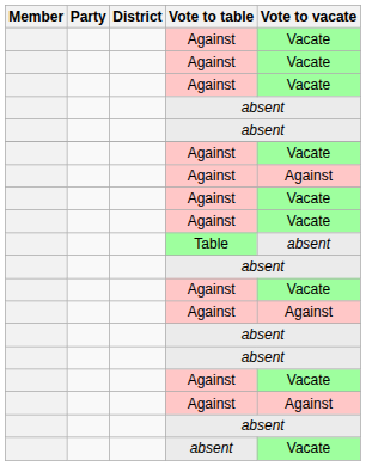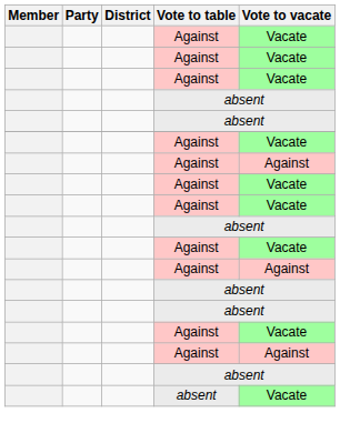 <table class="wikitable sortable plainrowheaders" style="text-align:center">
 <tr>
 <th>Member</th>
 <th>Party</th>
 <th>District</th>
 <th>Vote to table</th>
 <th>Vote to vacate</th>
 </tr>
 <tr>
 <th scope="row"></th>
 <td></td>
 <td></td>
 <td style="background:#FFC7C7">Against</td>
 <td style="background:#9EFF9E">Vacate</td>
 </tr>
 <tr>
 <th scope="row"></th>
 <td></td>
 <td></td>
 <td style="background:#FFC7C7">Against</td>
 <td style="background:#9EFF9E">Vacate</td>
 </tr>
 <tr>
 <th scope="row"></th>
 <td></td>
 <td></td>
 <td style="background:#FFC7C7">Against</td>
 <td style="background:#9EFF9E">Vacate</td>
 </tr>
 <tr>
 <th scope="row"></th>
 <td></td>
 <td></td>
 <td colspan="2" style="background:#EBEBEB"><em>absent</em></td>
 </tr>
 <tr>
 <th scope="row"></th>
 <td></td>
 <td></td>
 <td colspan="2" style="background:#EBEBEB"><em>absent</em></td>
 </tr>
 <tr>
 </tr>
 <tr>
 <th scope="row"></th>
 <td></td>
 <td></td>
 <td style="background:#FFC7C7">Against</td>
 <td style="background:#9EFF9E">Vacate</td>
 </tr>
 <tr>
 <th scope="row"></th>
 <td></td>
 <td></td>
 <td style="background:#FFC7C7">Against</td>
 <td style="background:#FFC7C7">Against</td>
 </tr>
 <tr>
 <th scope="row"></th>
 <td></td>
 <td></td>
 <td style="background:#FFC7C7">Against</td>
 <td style="background:#9EFF9E">Vacate</td>
 </tr>
 <tr>
 <th scope="row"></th>
 <td></td>
 <td></td>
 <td style="background:#FFC7C7">Against</td>
 <td style="background:#9EFF9E">Vacate</td>
 </tr>
 <tr>
 <th scope="row"></th>
 <td></td>
 <td></td>
-<td style="background:#9EFF9E">Table</td>
-<td style="background:#EBEBEB"><em>absent</em></td>
-</tr>
-<tr>
-<th scope="row"></th>
-<td></td>
-<td></td>
 <td colspan="2" style="background:#EBEBEB"><em>absent</em></td>
 </tr>
 <tr>
 <th scope="row"></th>
 <td></td>
 <td></td>
 <td style="background:#FFC7C7">Against</td>
 <td style="background:#9EFF9E">Vacate</td>
 </tr>
 <tr>
 <th scope="row"></th>
 <td></td>
 <td></td>
 <td style="background:#FFC7C7">Against</td>
 <td style="background:#FFC7C7">Against</td>
 </tr>
 <tr>
 <th scope="row"></th>
 <td></td>
 <td></td>
 <td colspan="2" style="background:#EBEBEB"><em>absent</em></td>
 </tr>
 <tr>
 <th scope="row"></th>
 <td></td>
 <td></td>
 <td colspan="2" style="background:#EBEBEB"><em>absent</em></td>
 </tr>
 <tr>
 <th scope="row"></th>
 <td></td>
 <td></td>
 <td style="background:#FFC7C7">Against</td>
 <td style="background:#9EFF9E">Vacate</td>
 </tr>
 <tr>
 <th scope="row"></th>
 <td></td>
 <td></td>
 <td style="background:#FFC7C7">Against</td>
 <td style="background:#FFC7C7">Against</td>
 </tr>
 <tr>
 <th scope="row"></th>
 <td></td>
 <td></td>
 <td colspan="2" style="background:#EBEBEB"><em>absent</em></td>
 </tr>
 <tr>
 <th scope="row"></th>
 <td></td>
 <td></td>
 <td style="background:#EBEBEB"><em>absent</em></td>
 <td style="background:#9EFF9E">Vacate</td>
 </tr>
 </table>
